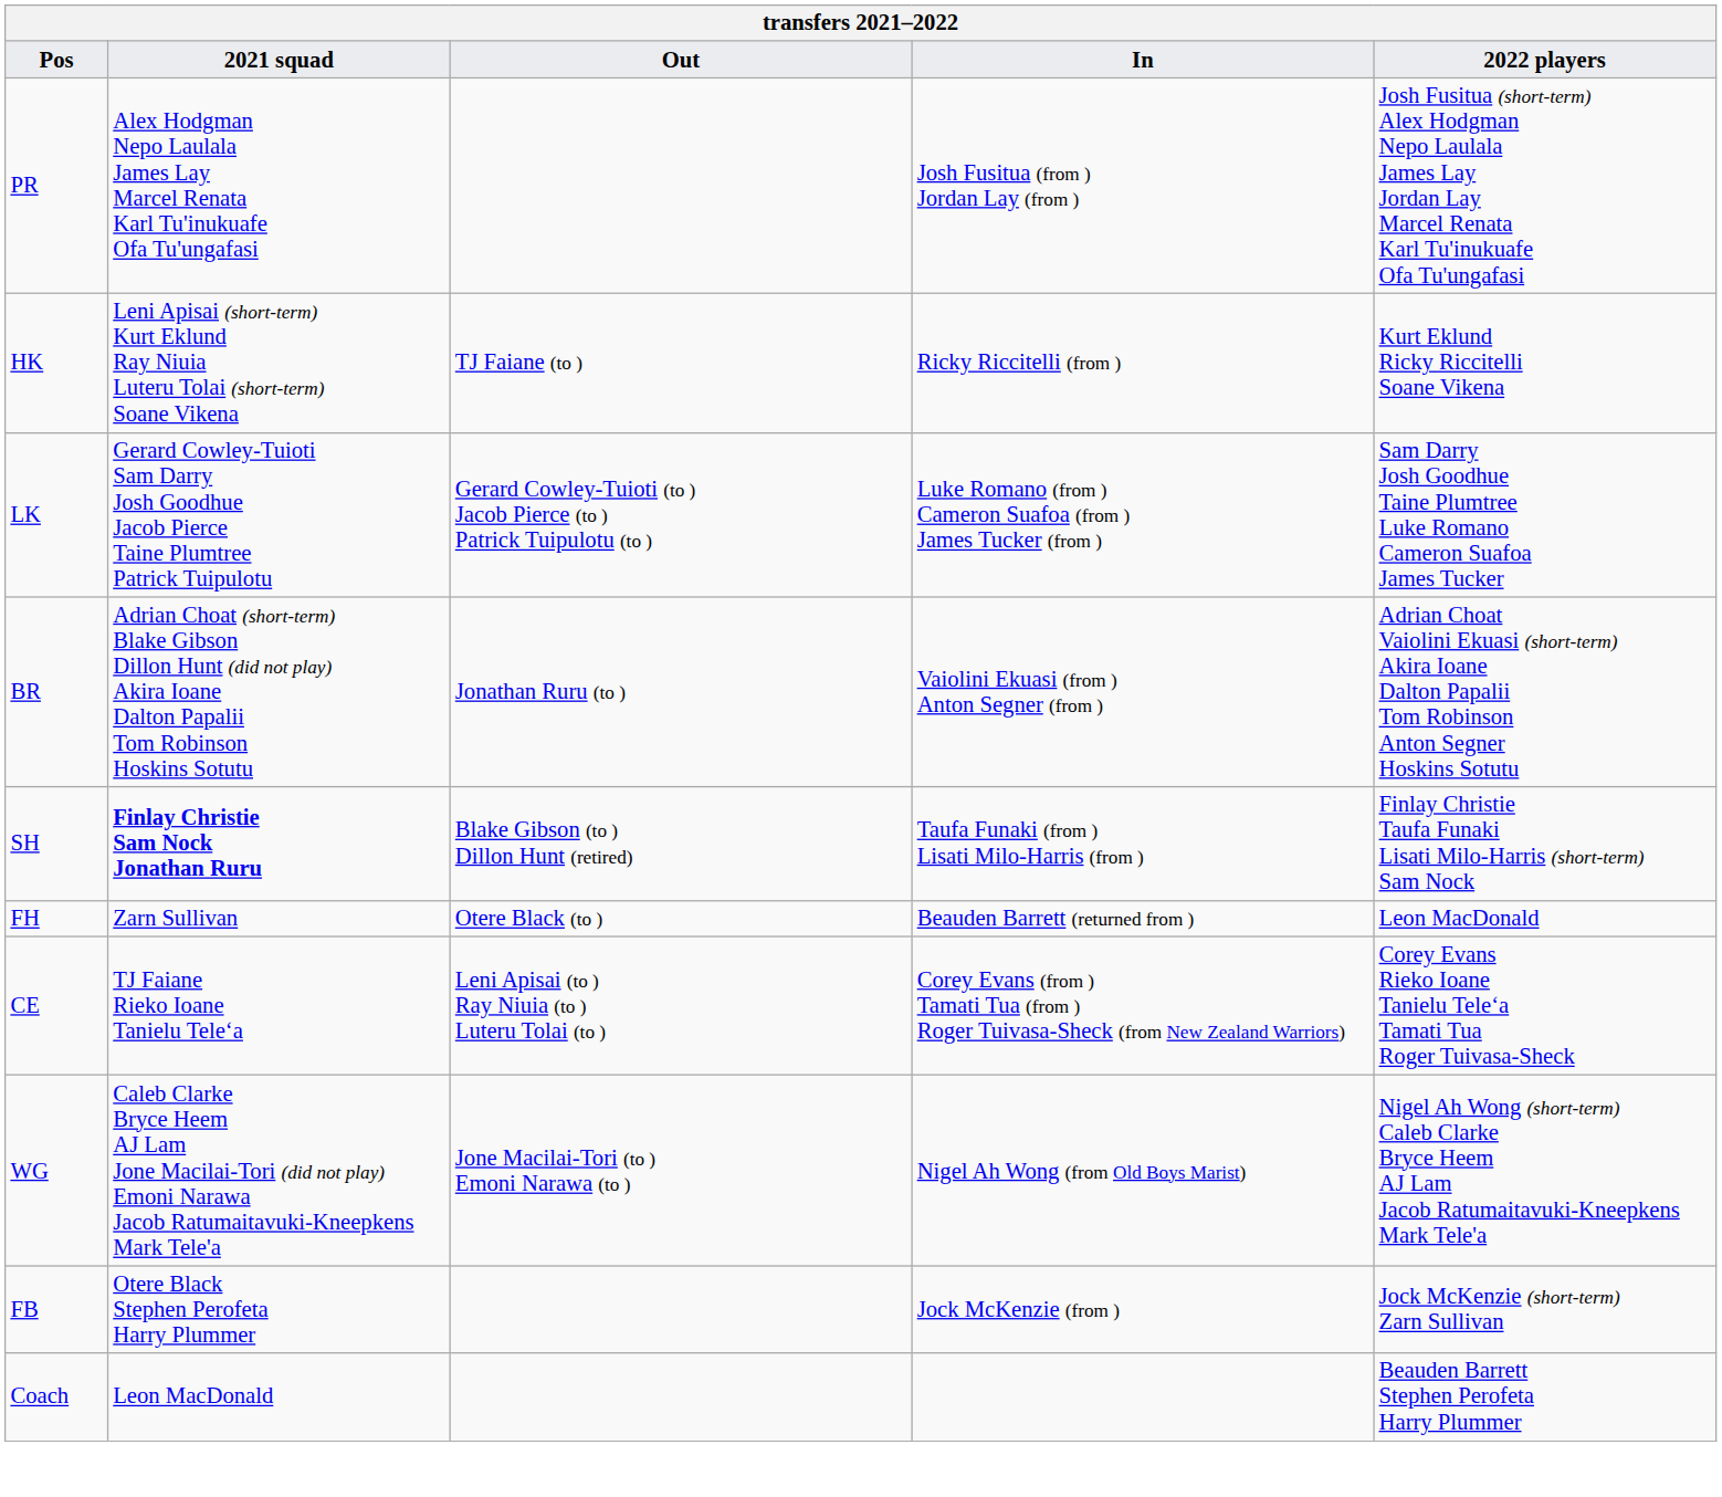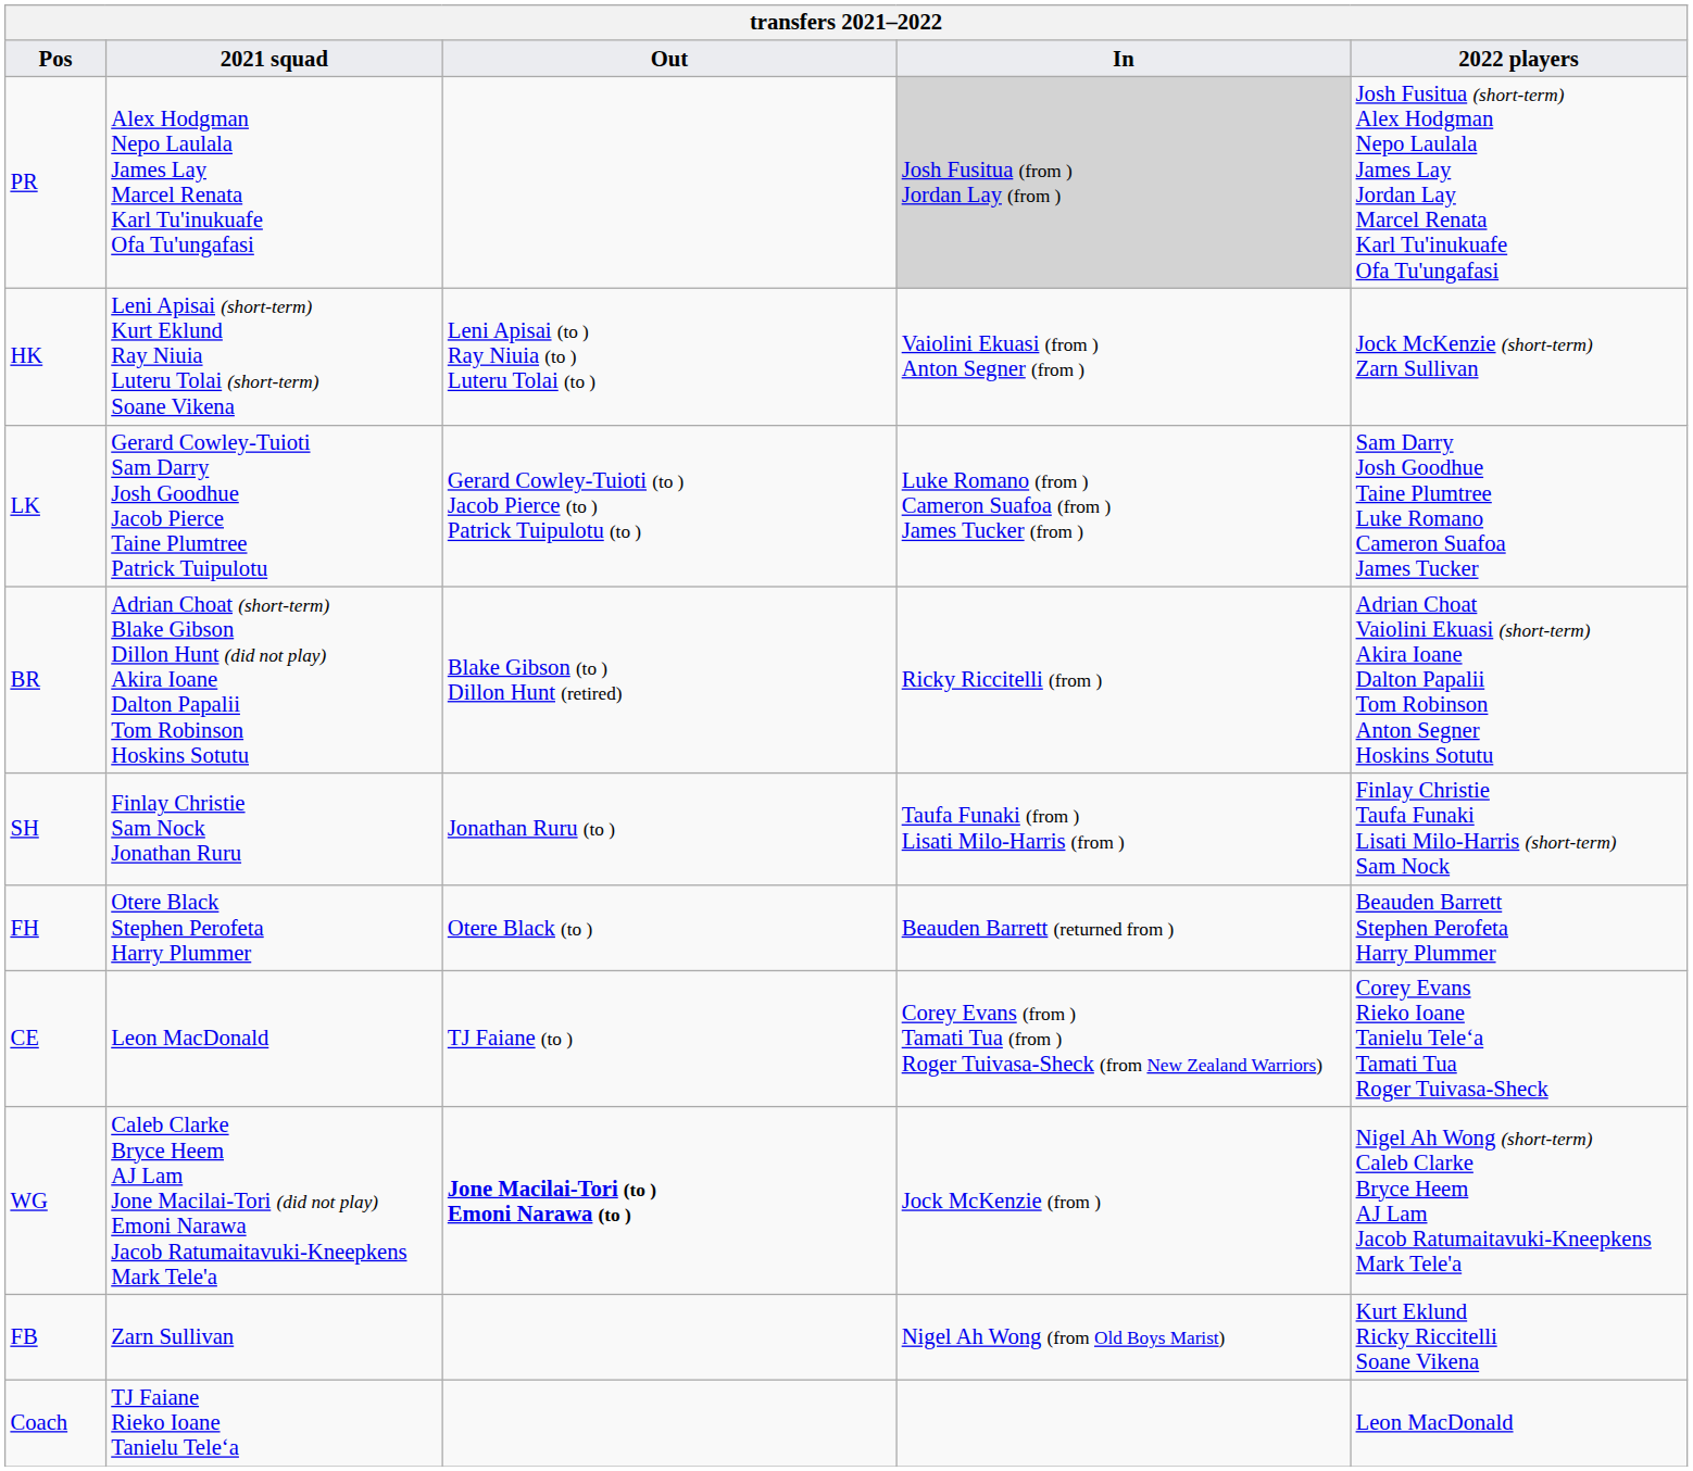 <table class="wikitable" style="text-align: left; width:95%">
 <tr>
 <th colspan="100%"> transfers 2021–2022</th>
 </tr>
 <tr>
 <th style="background:#ebecf0; width:6%;">Pos</th>
 <th style="background:#ebecf0; width:20%;">2021 squad</th>
 <th style="background:#ebecf0; width:27%;">Out</th>
 <th style="background:#ebecf0; width:27%;">In</th>
 <th style="background:#ebecf0; width:20%;">2022 players</th>
 </tr>
 <tr>
 <td><a href='#'>PR</a></td>
 <td> <a href='#'>Alex Hodgman</a> <br> <a href='#'>Nepo Laulala</a> <br> <a href='#'>James Lay</a> <br> <a href='#'>Marcel Renata</a> <br> <a href='#'>Karl Tu'inukuafe</a> <br> <a href='#'>Ofa Tu'ungafasi</a></td>
 <td></td>
-<td>  <a href='#'>Josh Fusitua</a> <small>(from )</small> <br>  <a href='#'>Jordan Lay</a> <small>(from )</small></td>
+<td style="background: lightgrey;">  <a href='#'>Josh Fusitua</a> <small>(from )</small> <br>  <a href='#'>Jordan Lay</a> <small>(from )</small></td>
 <td> <a href='#'>Josh Fusitua</a> <small><em>(short-term)</em></small> <br> <a href='#'>Alex Hodgman</a> <br> <a href='#'>Nepo Laulala</a> <br> <a href='#'>James Lay</a> <br> <a href='#'>Jordan Lay</a> <br> <a href='#'>Marcel Renata</a> <br> <a href='#'>Karl Tu'inukuafe</a> <br> <a href='#'>Ofa Tu'ungafasi</a></td>
 </tr>
 <tr>
 <td><a href='#'>HK</a></td>
 <td> <a href='#'>Leni Apisai</a> <small><em>(short-term)</em></small> <br> <a href='#'>Kurt Eklund</a> <br> <a href='#'>Ray Niuia</a> <br> <a href='#'>Luteru Tolai</a> <small><em>(short-term)</em></small> <br> <a href='#'>Soane Vikena</a></td>
-<td>  <a href='#'>TJ Faiane</a> <small>(to )</small></td>
-<td>  <a href='#'>Ricky Riccitelli</a> <small>(from )</small></td>
-<td> <a href='#'>Kurt Eklund</a> <br> <a href='#'>Ricky Riccitelli</a> <br> <a href='#'>Soane Vikena</a></td>
+<td>  <a href='#'>Leni Apisai</a> <small>(to )</small> <br>  <a href='#'>Ray Niuia</a> <small>(to )</small> <br>  <a href='#'>Luteru Tolai</a> <small>(to )</small></td>
+<td>  <a href='#'>Vaiolini Ekuasi</a> <small>(from )</small> <br>  <a href='#'>Anton Segner</a> <small>(from )</small></td>
+<td> <a href='#'>Jock McKenzie</a> <small><em>(short-term)</em></small> <br> <a href='#'>Zarn Sullivan</a></td>
 </tr>
 <tr>
 <td><a href='#'>LK</a></td>
 <td> <a href='#'>Gerard Cowley-Tuioti</a> <br> <a href='#'>Sam Darry</a> <br> <a href='#'>Josh Goodhue</a> <br> <a href='#'>Jacob Pierce</a> <br> <a href='#'>Taine Plumtree</a> <br> <a href='#'>Patrick Tuipulotu</a></td>
 <td>  <a href='#'>Gerard Cowley-Tuioti</a> <small>(to )</small> <br>  <a href='#'>Jacob Pierce</a> <small>(to )</small> <br>  <a href='#'>Patrick Tuipulotu</a> <small>(to )</small></td>
 <td>  <a href='#'>Luke Romano</a> <small>(from )</small> <br>  <a href='#'>Cameron Suafoa</a> <small>(from )</small> <br>  <a href='#'>James Tucker</a> <small>(from )</small></td>
 <td> <a href='#'>Sam Darry</a> <br> <a href='#'>Josh Goodhue</a> <br> <a href='#'>Taine Plumtree</a> <br> <a href='#'>Luke Romano</a> <br> <a href='#'>Cameron Suafoa</a> <br> <a href='#'>James Tucker</a></td>
 </tr>
 <tr>
 <td><a href='#'>BR</a></td>
 <td> <a href='#'>Adrian Choat</a> <small><em>(short-term)</em></small> <br> <a href='#'>Blake Gibson</a> <br> <a href='#'>Dillon Hunt</a> <small><em>(did not play)</em></small> <br> <a href='#'>Akira Ioane</a> <br> <a href='#'>Dalton Papalii</a> <br> <a href='#'>Tom Robinson</a> <br> <a href='#'>Hoskins Sotutu</a></td>
-<td>  <a href='#'>Jonathan Ruru</a> <small>(to )</small></td>
-<td>  <a href='#'>Vaiolini Ekuasi</a> <small>(from )</small> <br>  <a href='#'>Anton Segner</a> <small>(from )</small></td>
+<td>  <a href='#'>Blake Gibson</a> <small>(to )</small> <br>  <a href='#'>Dillon Hunt</a> <small>(retired)</small></td>
+<td>  <a href='#'>Ricky Riccitelli</a> <small>(from )</small></td>
 <td> <a href='#'>Adrian Choat</a> <br> <a href='#'>Vaiolini Ekuasi</a> <small><em>(short-term)</em></small> <br> <a href='#'>Akira Ioane</a> <br> <a href='#'>Dalton Papalii</a> <br> <a href='#'>Tom Robinson</a> <br> <a href='#'>Anton Segner</a> <br> <a href='#'>Hoskins Sotutu</a></td>
 </tr>
 <tr>
 <td><a href='#'>SH</a></td>
-<td><strong> <a href='#'>Finlay Christie</a> <br> <a href='#'>Sam Nock</a> <br> <a href='#'>Jonathan Ruru</a></strong></td>
-<td>  <a href='#'>Blake Gibson</a> <small>(to )</small> <br>  <a href='#'>Dillon Hunt</a> <small>(retired)</small></td>
+<td> <a href='#'>Finlay Christie</a> <br> <a href='#'>Sam Nock</a> <br> <a href='#'>Jonathan Ruru</a></td>
+<td>  <a href='#'>Jonathan Ruru</a> <small>(to )</small></td>
 <td>  <a href='#'>Taufa Funaki</a> <small>(from )</small> <br>  <a href='#'>Lisati Milo-Harris</a> <small>(from )</small></td>
 <td> <a href='#'>Finlay Christie</a> <br> <a href='#'>Taufa Funaki</a> <br> <a href='#'>Lisati Milo-Harris</a> <small><em>(short-term)</em></small> <br> <a href='#'>Sam Nock</a></td>
 </tr>
 <tr>
 <td><a href='#'>FH</a></td>
-<td> <a href='#'>Zarn Sullivan</a></td>
+<td> <a href='#'>Otere Black</a> <br> <a href='#'>Stephen Perofeta</a> <br> <a href='#'>Harry Plummer</a></td>
 <td>  <a href='#'>Otere Black</a> <small>(to )</small></td>
 <td>  <a href='#'>Beauden Barrett</a> <small>(returned from )</small></td>
-<td> <a href='#'>Leon MacDonald</a></td>
+<td> <a href='#'>Beauden Barrett</a> <br> <a href='#'>Stephen Perofeta</a> <br> <a href='#'>Harry Plummer</a></td>
 </tr>
 <tr>
 <td><a href='#'>CE</a></td>
-<td> <a href='#'>TJ Faiane</a> <br> <a href='#'>Rieko Ioane</a> <br> <a href='#'>Tanielu Teleʻa</a></td>
-<td>  <a href='#'>Leni Apisai</a> <small>(to )</small> <br>  <a href='#'>Ray Niuia</a> <small>(to )</small> <br>  <a href='#'>Luteru Tolai</a> <small>(to )</small></td>
+<td> <a href='#'>Leon MacDonald</a></td>
+<td>  <a href='#'>TJ Faiane</a> <small>(to )</small></td>
 <td>  <a href='#'>Corey Evans</a> <small>(from )</small> <br>  <a href='#'>Tamati Tua</a> <small>(from )</small> <br>  <a href='#'>Roger Tuivasa-Sheck</a> <small>(from <a href='#'>New Zealand Warriors</a>)</small></td>
 <td> <a href='#'>Corey Evans</a> <br> <a href='#'>Rieko Ioane</a> <br> <a href='#'>Tanielu Teleʻa</a> <br> <a href='#'>Tamati Tua</a> <br> <a href='#'>Roger Tuivasa-Sheck</a></td>
 </tr>
 <tr>
 <td><a href='#'>WG</a></td>
 <td> <a href='#'>Caleb Clarke</a> <br> <a href='#'>Bryce Heem</a> <br> <a href='#'>AJ Lam</a> <br> <a href='#'>Jone Macilai-Tori</a> <small><em>(did not play)</em></small> <br> <a href='#'>Emoni Narawa</a> <br> <a href='#'>Jacob Ratumaitavuki-Kneepkens</a> <br> <a href='#'>Mark Tele'a</a></td>
-<td>  <a href='#'>Jone Macilai-Tori</a> <small>(to )</small> <br>  <a href='#'>Emoni Narawa</a> <small>(to )</small></td>
-<td>  <a href='#'>Nigel Ah Wong</a> <small>(from <a href='#'>Old Boys Marist</a>)</small></td>
+<td><strong>  <a href='#'>Jone Macilai-Tori</a> <small>(to )</small> <br>  <a href='#'>Emoni Narawa</a> <small>(to )</small></strong></td>
+<td>  <a href='#'>Jock McKenzie</a> <small>(from )</small></td>
 <td> <a href='#'>Nigel Ah Wong</a> <small><em>(short-term)</em></small> <br> <a href='#'>Caleb Clarke</a> <br> <a href='#'>Bryce Heem</a> <br> <a href='#'>AJ Lam</a> <br> <a href='#'>Jacob Ratumaitavuki-Kneepkens</a> <br> <a href='#'>Mark Tele'a</a></td>
 </tr>
 <tr>
 <td><a href='#'>FB</a></td>
-<td> <a href='#'>Otere Black</a> <br> <a href='#'>Stephen Perofeta</a> <br> <a href='#'>Harry Plummer</a></td>
+<td> <a href='#'>Zarn Sullivan</a></td>
 <td></td>
-<td>  <a href='#'>Jock McKenzie</a> <small>(from )</small></td>
-<td> <a href='#'>Jock McKenzie</a> <small><em>(short-term)</em></small> <br> <a href='#'>Zarn Sullivan</a></td>
+<td>  <a href='#'>Nigel Ah Wong</a> <small>(from <a href='#'>Old Boys Marist</a>)</small></td>
+<td> <a href='#'>Kurt Eklund</a> <br> <a href='#'>Ricky Riccitelli</a> <br> <a href='#'>Soane Vikena</a></td>
 </tr>
 <tr>
 <td><a href='#'>Coach</a></td>
-<td> <a href='#'>Leon MacDonald</a></td>
+<td> <a href='#'>TJ Faiane</a> <br> <a href='#'>Rieko Ioane</a> <br> <a href='#'>Tanielu Teleʻa</a></td>
 <td></td>
 <td></td>
-<td> <a href='#'>Beauden Barrett</a> <br> <a href='#'>Stephen Perofeta</a> <br> <a href='#'>Harry Plummer</a></td>
+<td> <a href='#'>Leon MacDonald</a></td>
 </tr>
 </table>
